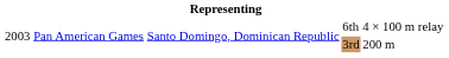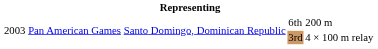 <table>
 <tr>
 <th colspan="6">Representing </th>
 </tr>
 <tr>
 <td rowspan=2>2003</td>
 <td rowspan=2><a href='#'>Pan American Games</a></td>
 <td rowspan=2><a href='#'>Santo Domingo, Dominican Republic</a></td>
 <td>6th</td>
-<td>4 × 100 m relay</td>
+<td>200 m</td>
 <td></td>
 </tr>
 <tr>
 <td bgcolor="cc9966">3rd</td>
-<td>200 m</td>
+<td>4 × 100 m relay</td>
 <td></td>
 </tr>
 </table>
